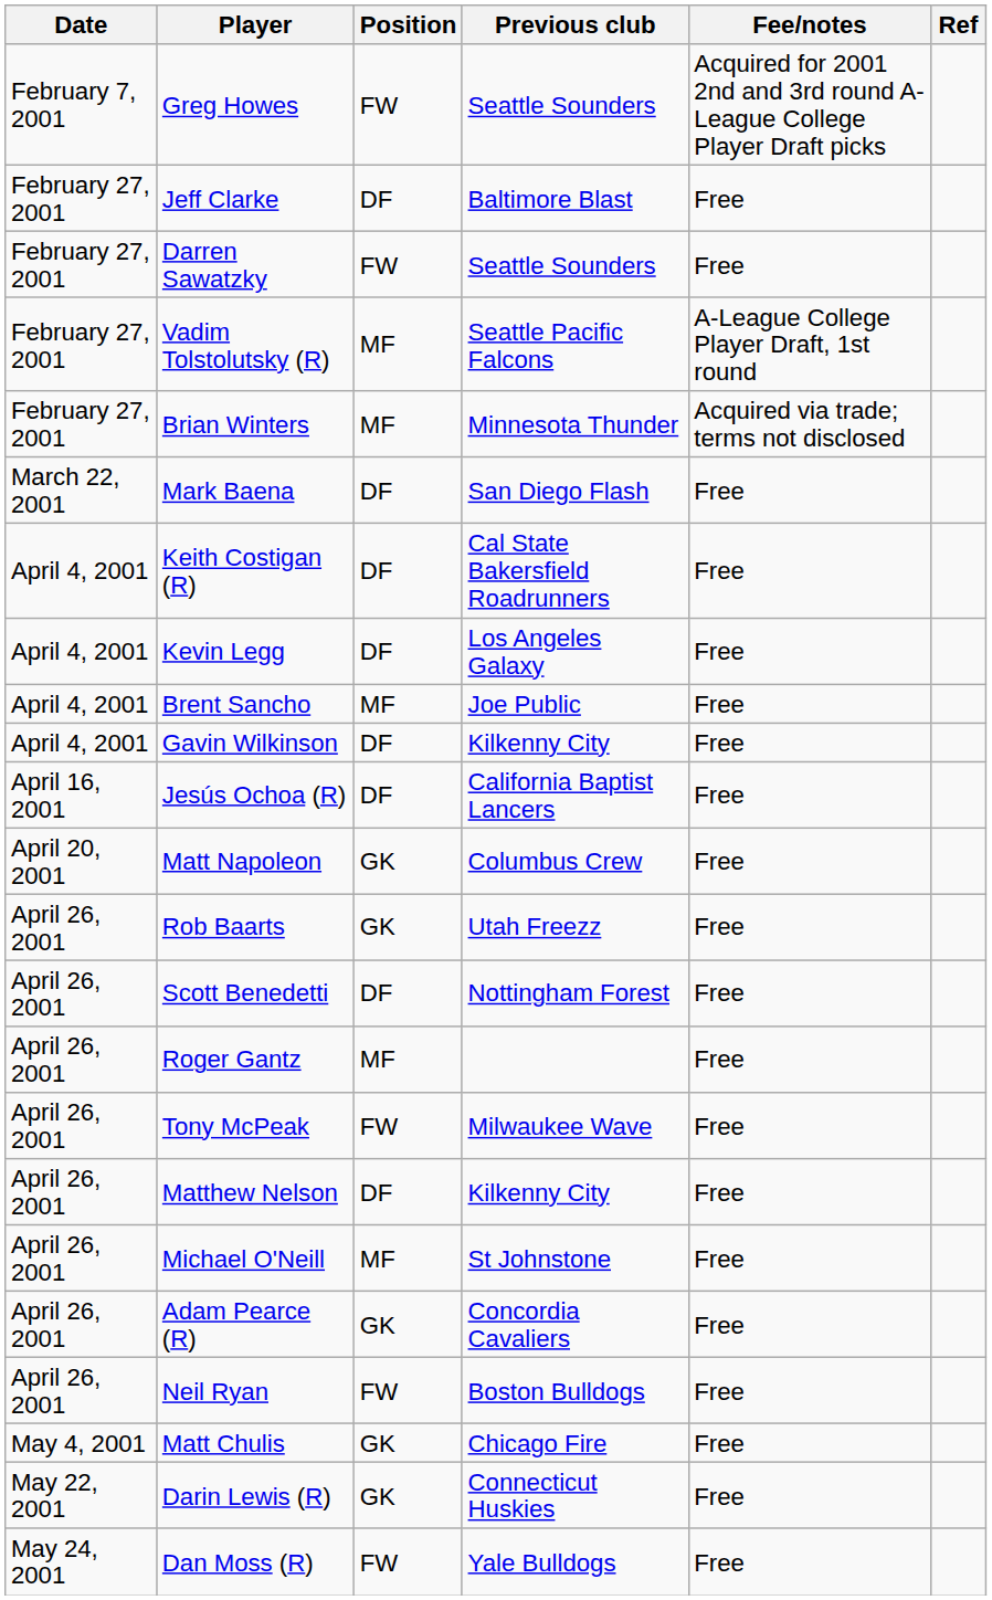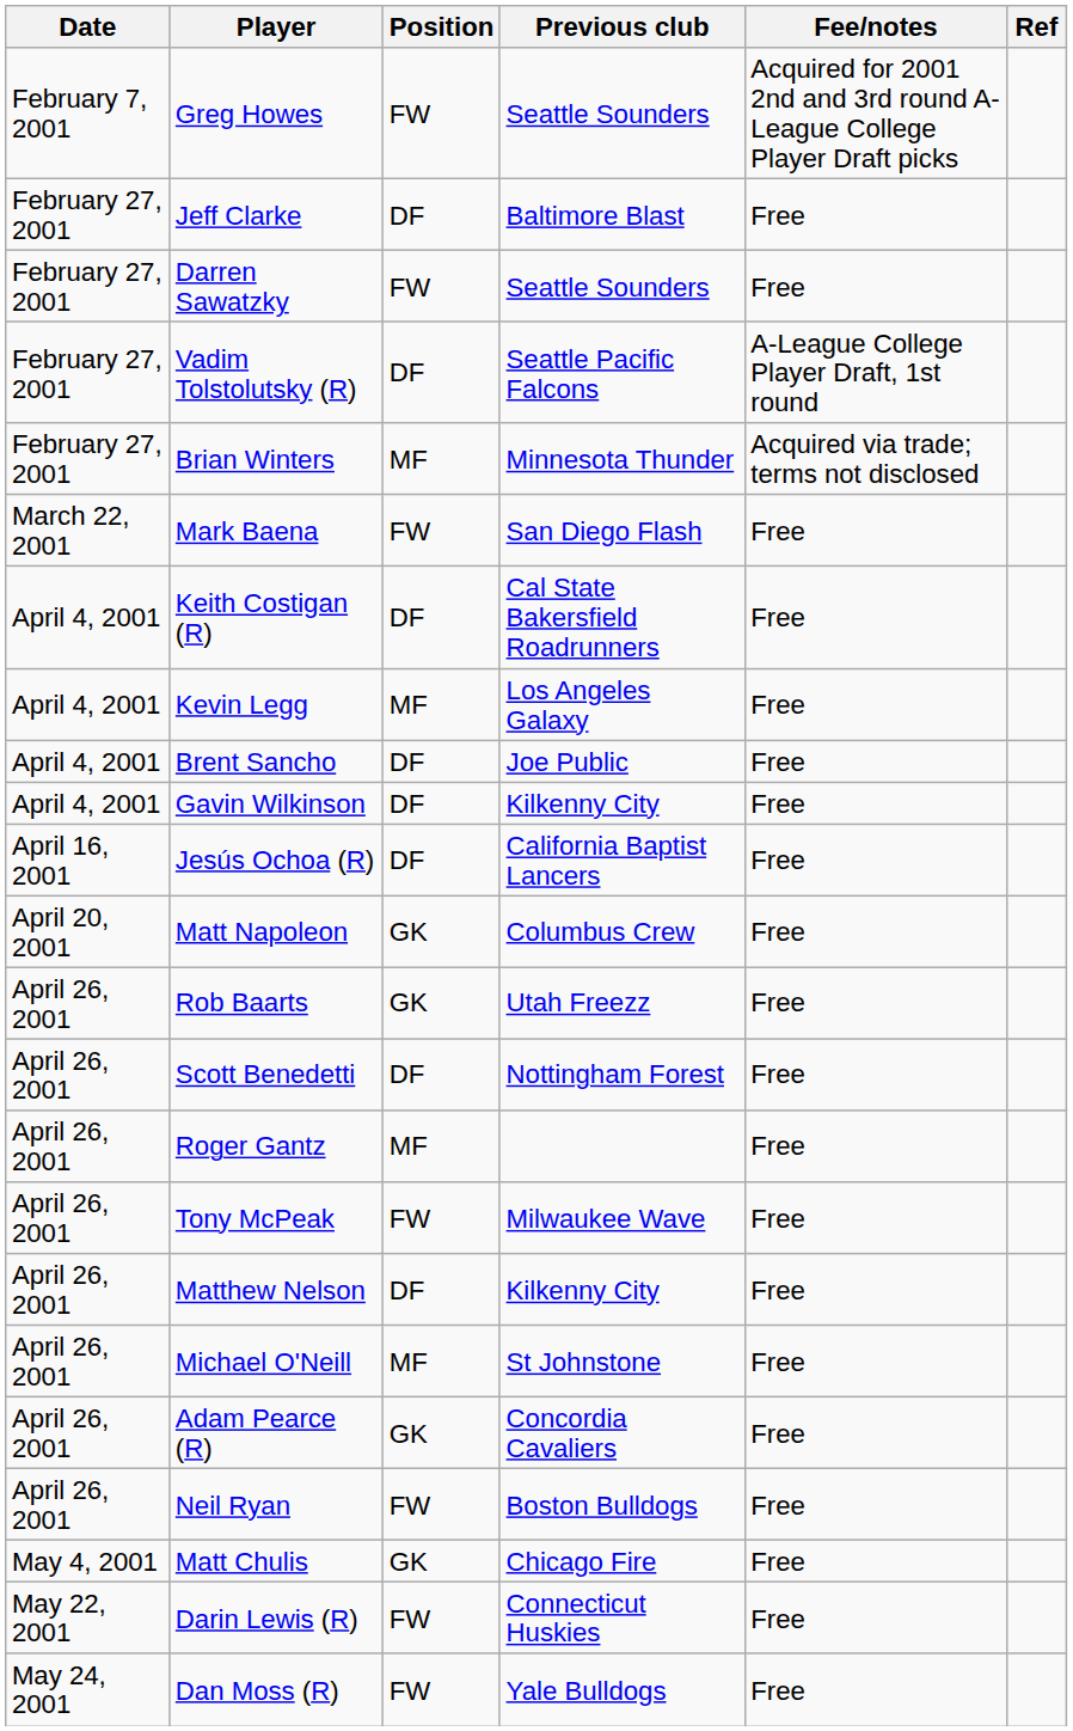 <table class="wikitable" style="font-size:95%;">
 <tr>
 <th width=125px>Date</th>
 <th width=170px>Player</th>
 <th width=50px>Position</th>
 <th width=200px>Previous club</th>
 <th width=250px>Fee/notes</th>
 <th width=30px>Ref</th>
 </tr>
 <tr>
 <td>February 7, 2001</td>
 <td> <a href='#'>Greg Howes</a></td>
 <td>FW</td>
 <td> <a href='#'>Seattle Sounders</a></td>
 <td>Acquired for 2001 2nd and 3rd round A-League College Player Draft picks</td>
 <td></td>
 </tr>
 <tr>
 <td>February 27, 2001</td>
 <td> <a href='#'>Jeff Clarke</a></td>
 <td>DF</td>
 <td> <a href='#'>Baltimore Blast</a></td>
 <td>Free</td>
 <td></td>
 </tr>
 <tr>
 <td>February 27, 2001</td>
 <td> <a href='#'>Darren Sawatzky</a></td>
 <td>FW</td>
 <td> <a href='#'>Seattle Sounders</a></td>
 <td>Free</td>
 <td></td>
 </tr>
 <tr>
 <td>February 27, 2001</td>
 <td> <a href='#'>Vadim Tolstolutsky</a> (<a href='#'>R</a>)</td>
-<td>MF</td>
+<td>DF</td>
 <td> <a href='#'>Seattle Pacific Falcons</a></td>
 <td>A-League College Player Draft, 1st round</td>
 <td></td>
 </tr>
 <tr>
 <td>February 27, 2001</td>
 <td> <a href='#'>Brian Winters</a></td>
 <td>MF</td>
 <td> <a href='#'>Minnesota Thunder</a></td>
 <td>Acquired via trade; terms not disclosed</td>
 <td></td>
 </tr>
 <tr>
 <td>March 22, 2001</td>
 <td> <a href='#'>Mark Baena</a></td>
-<td>DF</td>
+<td>FW</td>
 <td> <a href='#'>San Diego Flash</a></td>
 <td>Free</td>
 <td></td>
 </tr>
 <tr>
 <td>April 4, 2001</td>
 <td> <a href='#'>Keith Costigan</a> (<a href='#'>R</a>)</td>
 <td>DF</td>
 <td> <a href='#'>Cal State Bakersfield Roadrunners</a></td>
 <td>Free</td>
 <td></td>
 </tr>
 <tr>
 <td>April 4, 2001</td>
 <td> <a href='#'>Kevin Legg</a></td>
-<td>DF</td>
+<td>MF</td>
 <td> <a href='#'>Los Angeles Galaxy</a></td>
 <td>Free</td>
 <td></td>
 </tr>
 <tr>
 <td>April 4, 2001</td>
 <td> <a href='#'>Brent Sancho</a></td>
-<td>MF</td>
+<td>DF</td>
 <td> <a href='#'>Joe Public</a></td>
 <td>Free</td>
 <td></td>
 </tr>
 <tr>
 <td>April 4, 2001</td>
 <td> <a href='#'>Gavin Wilkinson</a></td>
 <td>DF</td>
 <td> <a href='#'>Kilkenny City</a></td>
 <td>Free</td>
 <td></td>
 </tr>
 <tr>
 <td>April 16, 2001</td>
 <td> <a href='#'>Jesús Ochoa</a> (<a href='#'>R</a>)</td>
 <td>DF</td>
 <td> <a href='#'>California Baptist Lancers</a></td>
 <td>Free</td>
 <td></td>
 </tr>
 <tr>
 <td>April 20, 2001</td>
 <td> <a href='#'>Matt Napoleon</a></td>
 <td>GK</td>
 <td> <a href='#'>Columbus Crew</a></td>
 <td>Free</td>
 <td></td>
 </tr>
 <tr>
 <td>April 26, 2001</td>
 <td> <a href='#'>Rob Baarts</a></td>
 <td>GK</td>
 <td> <a href='#'>Utah Freezz</a></td>
 <td>Free</td>
 <td></td>
 </tr>
 <tr>
 <td>April 26, 2001</td>
 <td> <a href='#'>Scott Benedetti</a></td>
 <td>DF</td>
 <td> <a href='#'>Nottingham Forest</a></td>
 <td>Free</td>
 <td></td>
 </tr>
 <tr>
 <td>April 26, 2001</td>
 <td> <a href='#'>Roger Gantz</a></td>
 <td>MF</td>
 <td></td>
 <td>Free</td>
 <td></td>
 </tr>
 <tr>
 <td>April 26, 2001</td>
 <td> <a href='#'>Tony McPeak</a></td>
 <td>FW</td>
 <td> <a href='#'>Milwaukee Wave</a></td>
 <td>Free</td>
 <td></td>
 </tr>
 <tr>
 <td>April 26, 2001</td>
 <td> <a href='#'>Matthew Nelson</a></td>
 <td>DF</td>
 <td> <a href='#'>Kilkenny City</a></td>
 <td>Free</td>
 <td></td>
 </tr>
 <tr>
 <td>April 26, 2001</td>
 <td> <a href='#'>Michael O'Neill</a></td>
 <td>MF</td>
 <td> <a href='#'>St Johnstone</a></td>
 <td>Free</td>
 <td></td>
 </tr>
 <tr>
 <td>April 26, 2001</td>
 <td> <a href='#'>Adam Pearce</a> (<a href='#'>R</a>)</td>
 <td>GK</td>
 <td> <a href='#'>Concordia Cavaliers</a></td>
 <td>Free</td>
 <td></td>
 </tr>
 <tr>
 <td>April 26, 2001</td>
 <td> <a href='#'>Neil Ryan</a></td>
 <td>FW</td>
 <td> <a href='#'>Boston Bulldogs</a></td>
 <td>Free</td>
 <td></td>
 </tr>
 <tr>
 <td>May 4, 2001</td>
 <td> <a href='#'>Matt Chulis</a></td>
 <td>GK</td>
 <td> <a href='#'>Chicago Fire</a></td>
 <td>Free</td>
 <td></td>
 </tr>
 <tr>
 <td>May 22, 2001</td>
 <td> <a href='#'>Darin Lewis</a> (<a href='#'>R</a>)</td>
-<td>GK</td>
+<td>FW</td>
 <td> <a href='#'>Connecticut Huskies</a></td>
 <td>Free</td>
 <td></td>
 </tr>
 <tr>
 <td>May 24, 2001</td>
 <td> <a href='#'>Dan Moss</a> (<a href='#'>R</a>)</td>
 <td>FW</td>
 <td> <a href='#'>Yale Bulldogs</a></td>
 <td>Free</td>
 <td></td>
 </tr>
 </table>
